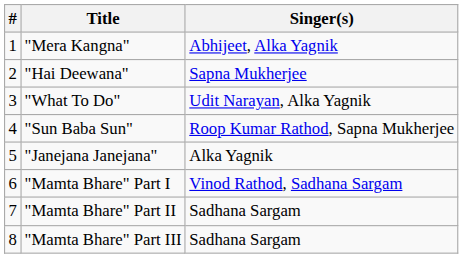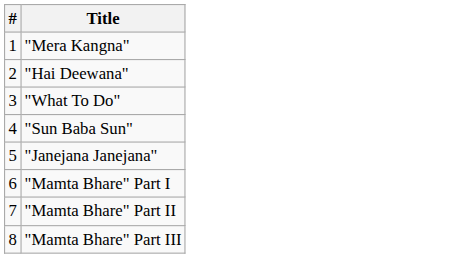 <table class="wikitable" style="font-size:95%;">
 <tr>
 <th>#</th>
 <th>Title</th>
-<th>Singer(s)</th>
 </tr>
 <tr>
 <td>1</td>
 <td>"Mera Kangna"</td>
-<td><a href='#'>Abhijeet</a>, <a href='#'>Alka Yagnik</a></td>
 </tr>
 <tr>
 <td>2</td>
 <td>"Hai Deewana"</td>
-<td><a href='#'>Sapna Mukherjee</a></td>
 </tr>
 <tr>
 <td>3</td>
 <td>"What To Do"</td>
-<td><a href='#'>Udit Narayan</a>, Alka Yagnik</td>
 </tr>
 <tr>
 <td>4</td>
 <td>"Sun Baba Sun"</td>
-<td><a href='#'>Roop Kumar Rathod</a>, Sapna Mukherjee</td>
 </tr>
 <tr>
 <td>5</td>
 <td>"Janejana Janejana"</td>
-<td>Alka Yagnik</td>
 </tr>
 <tr>
 <td>6</td>
 <td>"Mamta Bhare" Part I</td>
-<td><a href='#'>Vinod Rathod</a>, <a href='#'>Sadhana Sargam</a></td>
 </tr>
 <tr>
 <td>7</td>
 <td>"Mamta Bhare" Part II</td>
-<td>Sadhana Sargam</td>
 </tr>
 <tr>
 <td>8</td>
 <td>"Mamta Bhare" Part III</td>
-<td>Sadhana Sargam</td>
 </tr>
 </table>
